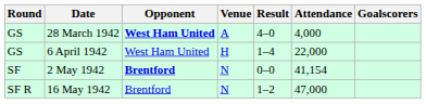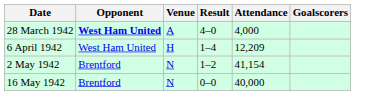 <table class="wikitable">
 <tr>
-<th>Round</th>
 <th>Date</th>
 <th>Opponent</th>
 <th>Venue</th>
 <th>Result</th>
 <th>Attendance</th>
 <th>Goalscorers</th>
 </tr>
 <tr style="background:#d0ffe3;">
-<td>GS</td>
 <td>28 March 1942</td>
 <td><strong><a href='#'>West Ham United</a></strong></td>
 <td><a href='#'>A</a></td>
 <td>4–0</td>
 <td>4,000</td>
 <td></td>
 </tr>
 <tr style="background:#d0ffe3;">
-<td>GS</td>
 <td>6 April 1942</td>
 <td><a href='#'>West Ham United</a></td>
 <td><a href='#'>H</a></td>
 <td>1–4</td>
-<td>22,000</td>
+<td>12,209</td>
 <td></td>
 </tr>
 <tr style="background:#d0ffe3;">
-<td>SF</td>
 <td>2 May 1942</td>
-<td><strong><a href='#'>Brentford</a></strong></td>
+<td><a href='#'>Brentford</a></td>
 <td><a href='#'>N</a></td>
-<td>0–0</td>
+<td>1–2</td>
 <td>41,154</td>
 <td></td>
 </tr>
 <tr style="background:#d0ffe3;">
-<td>SF R</td>
 <td>16 May 1942</td>
 <td><a href='#'>Brentford</a></td>
 <td><a href='#'>N</a></td>
-<td>1–2</td>
-<td>47,000</td>
+<td>0–0</td>
+<td>40,000</td>
 <td></td>
 </tr>
 </table>
